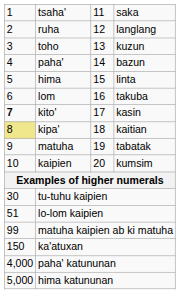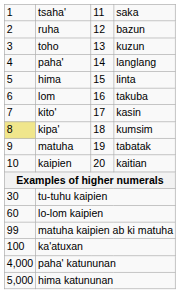 <table class="wikitable">
 <tr>
 <td>1</td>
 <td>tsaha'</td>
 <td>11</td>
 <td>saka</td>
 </tr>
 <tr>
 <td>2</td>
 <td>ruha</td>
 <td>12</td>
-<td>langlang</td>
+<td>bazun</td>
 </tr>
 <tr>
 <td>3</td>
 <td>toho</td>
 <td>13</td>
 <td>kuzun</td>
 </tr>
 <tr>
 <td>4</td>
 <td>paha'</td>
 <td>14</td>
-<td>bazun</td>
+<td>langlang</td>
 </tr>
 <tr>
 <td>5</td>
 <td>hima</td>
 <td>15</td>
 <td>linta</td>
 </tr>
 <tr>
 <td>6</td>
 <td>lom</td>
 <td>16</td>
 <td>takuba</td>
 </tr>
 <tr>
-<td><strong>7</strong></td>
+<td>7</td>
 <td>kito'</td>
 <td>17</td>
 <td>kasin</td>
 </tr>
 <tr>
 <td style="background: khaki;">8</td>
 <td>kipa'</td>
 <td>18</td>
-<td>kaitian</td>
+<td>kumsim</td>
 </tr>
 <tr>
 <td>9</td>
 <td>matuha</td>
 <td>19</td>
 <td>tabatak</td>
 </tr>
 <tr>
 <td>10</td>
 <td>kaipien</td>
 <td>20</td>
-<td>kumsim</td>
+<td>kaitian</td>
 </tr>
 <tr>
 <th colspan="4">Examples of higher numerals</th>
 </tr>
 <tr>
 <td>30</td>
 <td colspan="3">tu-tuhu kaipien</td>
 </tr>
 <tr>
-<td>51</td>
+<td>60</td>
 <td colspan="3">lo-lom kaipien</td>
 </tr>
 <tr>
 <td>99</td>
 <td colspan="3">matuha kaipien ab ki matuha</td>
 </tr>
 <tr>
-<td>150</td>
+<td>100</td>
 <td colspan="3">ka'atuxan</td>
 </tr>
 <tr>
 <td>4,000</td>
 <td colspan="3">paha' katununan</td>
 </tr>
 <tr>
 <td>5,000</td>
 <td colspan="3">hima katununan</td>
 </tr>
 </table>
